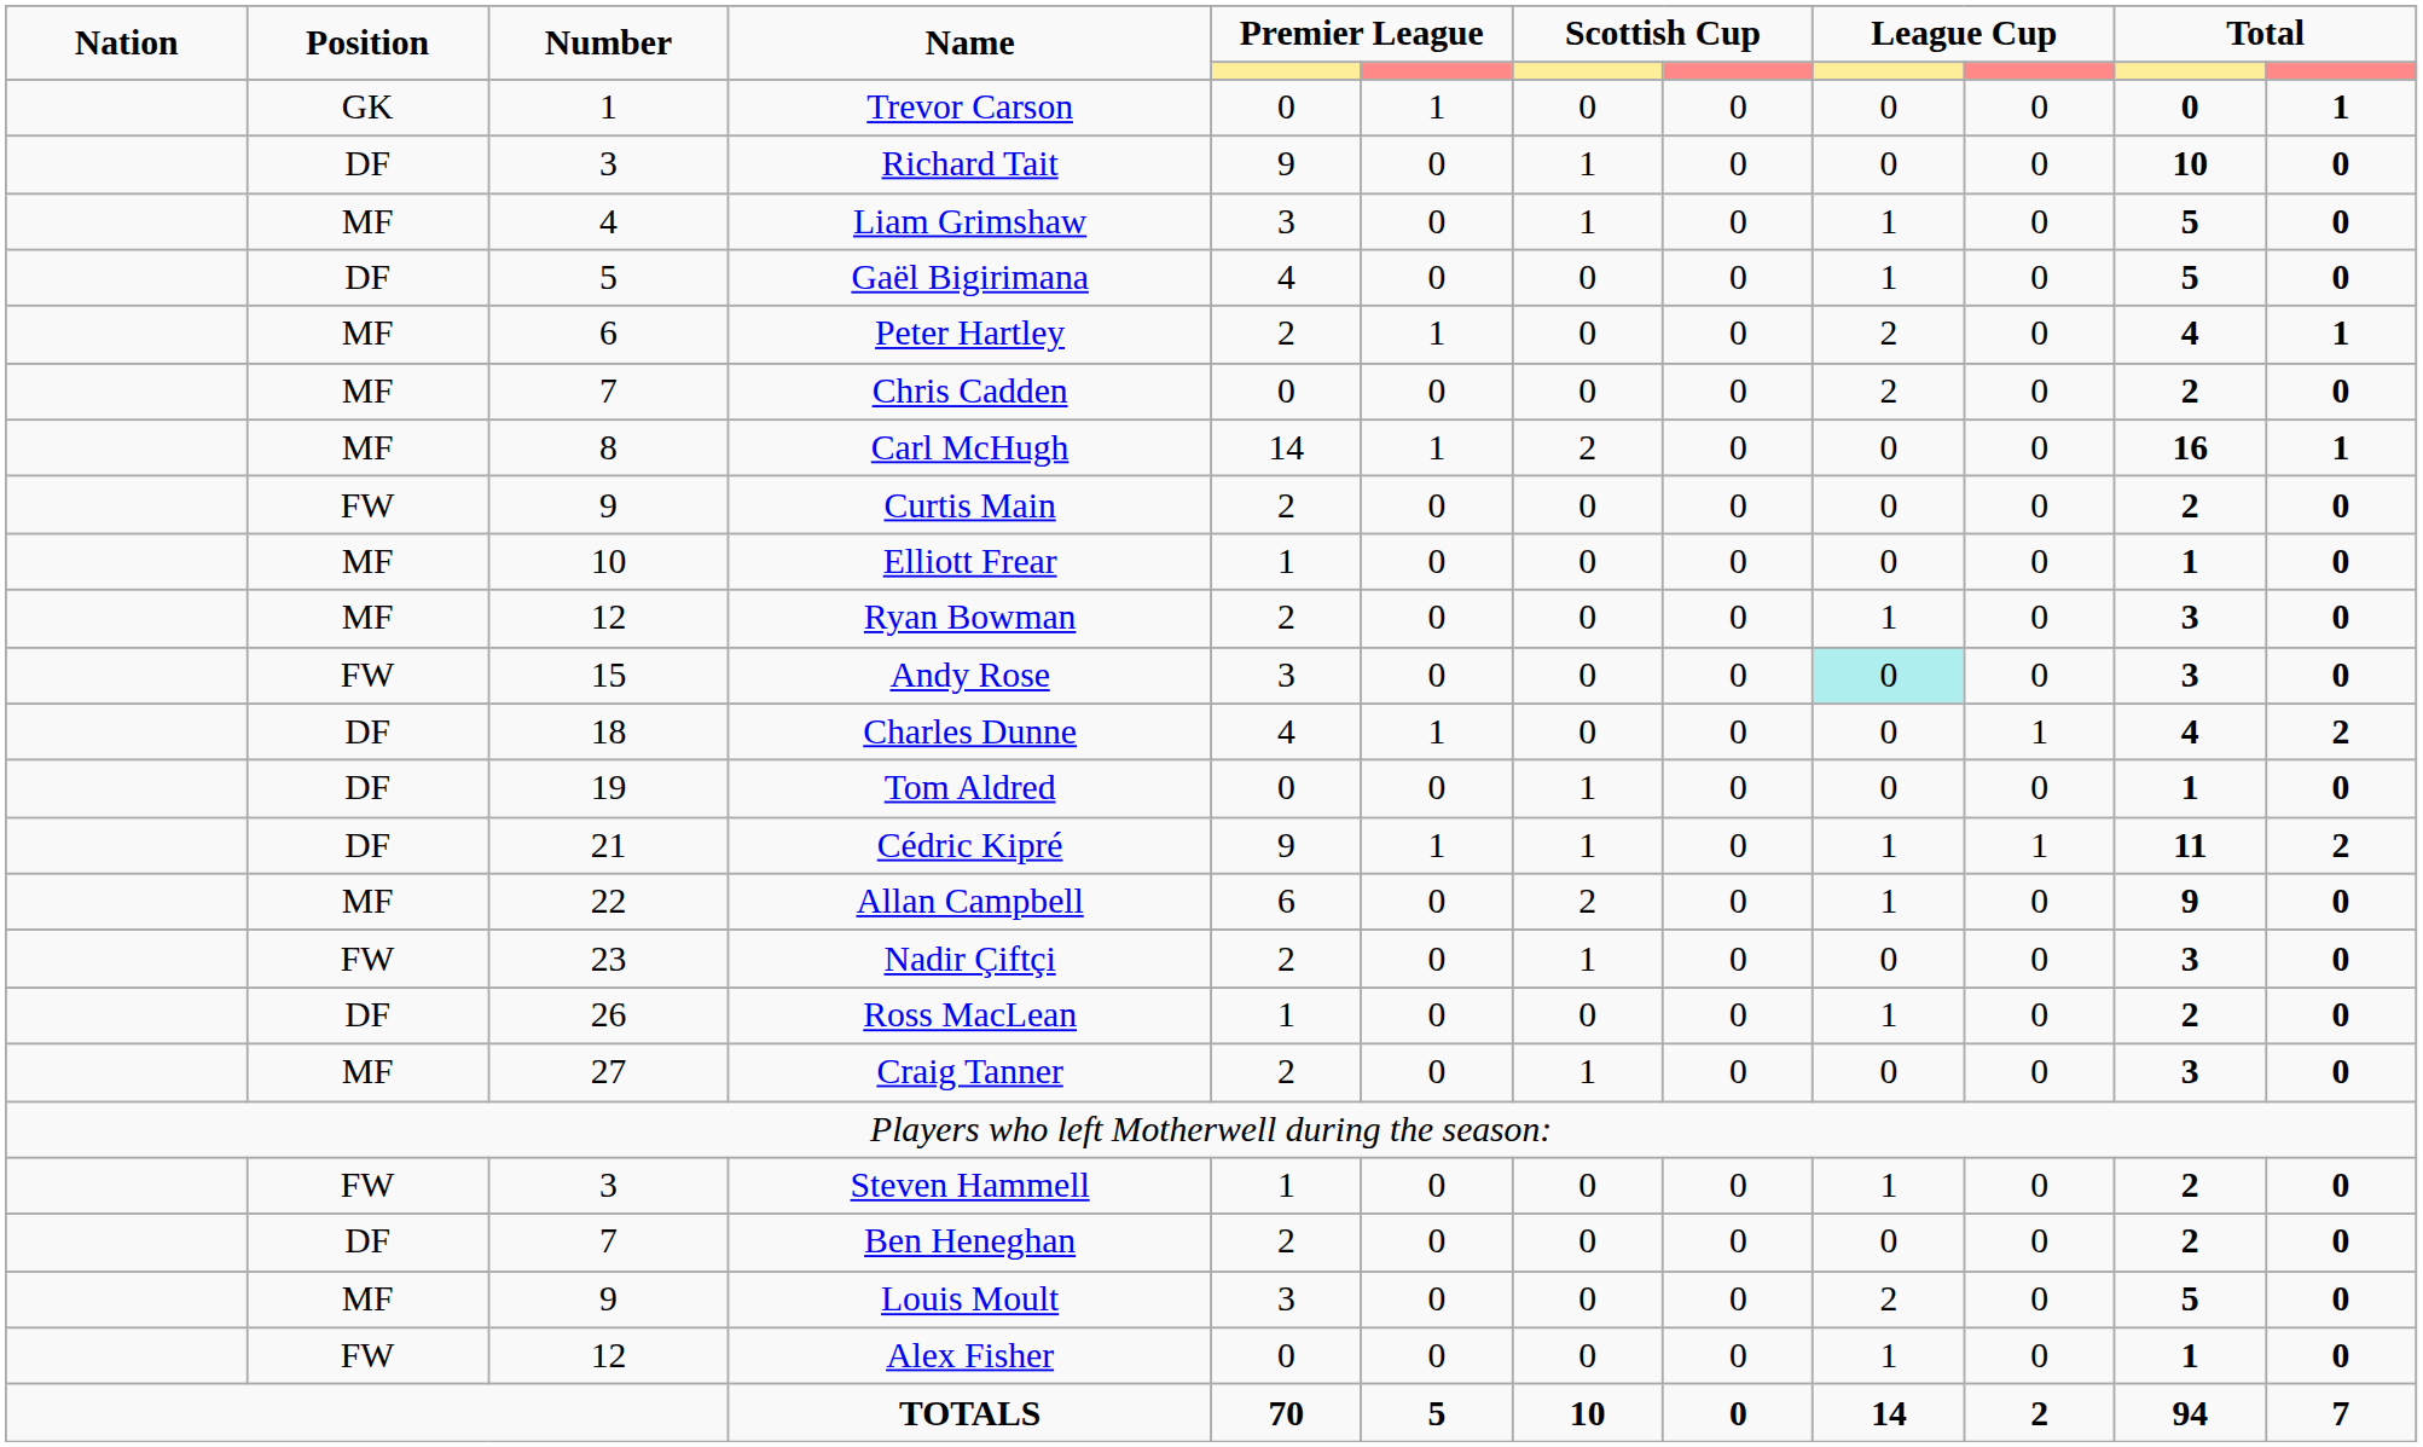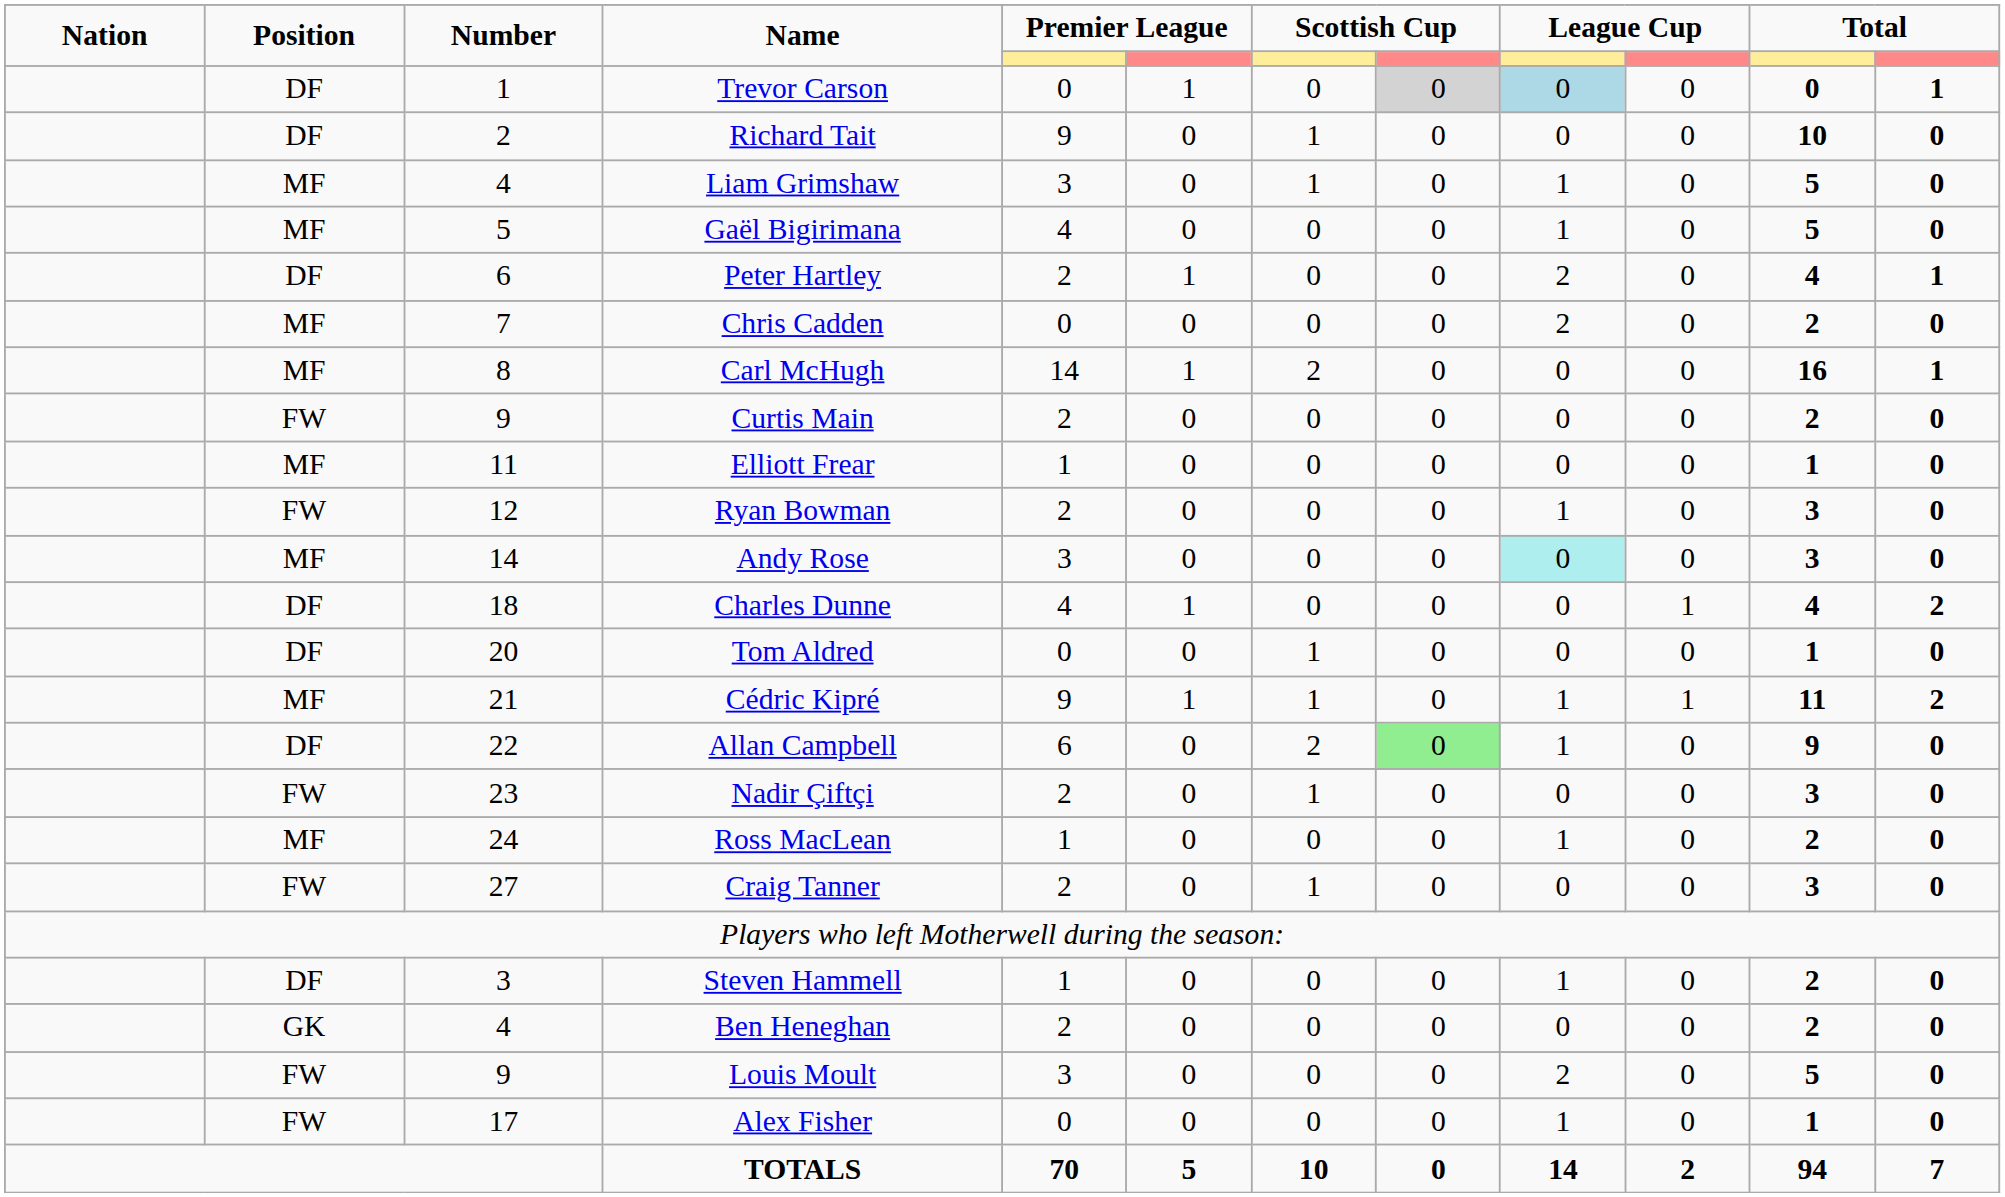 <table class="wikitable" style="font-size: 100%; text-align: center;">
 <tr>
 <td rowspan=2 width="10%" align=center><strong>Nation</strong></td>
 <td rowspan=2 width="10%" align=center><strong>Position</strong></td>
 <td rowspan=2 width="10%" align=center><strong>Number</strong></td>
 <td rowspan=2 width="20%" align=center><strong>Name</strong></td>
 <td colspan=2 align=center><strong>Premier League</strong></td>
 <td colspan=2 align=center><strong>Scottish Cup</strong></td>
 <td colspan=2 align=center><strong>League Cup</strong></td>
 <td colspan=2 align=center><strong>Total </strong></td>
 </tr>
 <tr>
 <th width=60 style="background: #FFEE99"></th>
 <th width=60 style="background: #FF8888"></th>
 <th width=60 style="background: #FFEE99"></th>
 <th width=60 style="background: #FF8888"></th>
 <th width=60 style="background: #FFEE99"></th>
 <th width=60 style="background: #FF8888"></th>
 <th width=60 style="background: #FFEE99"></th>
 <th width=60 style="background: #FF8888"></th>
 </tr>
 <tr>
 <td></td>
-<td>GK</td>
+<td>DF</td>
 <td>1</td>
 <td><a href='#'>Trevor Carson</a></td>
 <td>0</td>
 <td>1</td>
 <td>0</td>
-<td>0</td>
-<td>0</td>
+<td style="background: lightgrey;">0</td>
+<td style="background: lightblue;">0</td>
 <td>0</td>
 <td><strong>0</strong></td>
 <td><strong>1</strong></td>
 </tr>
 <tr>
 <td></td>
 <td>DF</td>
-<td>3</td>
+<td>2</td>
 <td><a href='#'>Richard Tait</a></td>
 <td>9</td>
 <td>0</td>
 <td>1</td>
 <td>0</td>
 <td>0</td>
 <td>0</td>
 <td><strong>10</strong></td>
 <td><strong>0</strong></td>
 </tr>
 <tr>
 <td></td>
 <td>MF</td>
 <td>4</td>
 <td><a href='#'>Liam Grimshaw</a></td>
 <td>3</td>
 <td>0</td>
 <td>1</td>
 <td>0</td>
 <td>1</td>
 <td>0</td>
 <td><strong>5</strong></td>
 <td><strong>0</strong></td>
 </tr>
 <tr>
 <td></td>
-<td>DF</td>
+<td>MF</td>
 <td>5</td>
 <td><a href='#'>Gaël Bigirimana</a></td>
 <td>4</td>
 <td>0</td>
 <td>0</td>
 <td>0</td>
 <td>1</td>
 <td>0</td>
 <td><strong>5</strong></td>
 <td><strong>0</strong></td>
 </tr>
 <tr>
 <td></td>
-<td>MF</td>
+<td>DF</td>
 <td>6</td>
 <td><a href='#'>Peter Hartley</a></td>
 <td>2</td>
 <td>1</td>
 <td>0</td>
 <td>0</td>
 <td>2</td>
 <td>0</td>
 <td><strong>4</strong></td>
 <td><strong>1</strong></td>
 </tr>
 <tr>
 <td></td>
 <td>MF</td>
 <td>7</td>
 <td><a href='#'>Chris Cadden</a></td>
 <td>0</td>
 <td>0</td>
 <td>0</td>
 <td>0</td>
 <td>2</td>
 <td>0</td>
 <td><strong>2</strong></td>
 <td><strong>0</strong></td>
 </tr>
 <tr>
 <td></td>
 <td>MF</td>
 <td>8</td>
 <td><a href='#'>Carl McHugh</a></td>
 <td>14</td>
 <td>1</td>
 <td>2</td>
 <td>0</td>
 <td>0</td>
 <td>0</td>
 <td><strong>16</strong></td>
 <td><strong>1</strong></td>
 </tr>
 <tr>
 <td></td>
 <td>FW</td>
 <td>9</td>
 <td><a href='#'>Curtis Main</a></td>
 <td>2</td>
 <td>0</td>
 <td>0</td>
 <td>0</td>
 <td>0</td>
 <td>0</td>
 <td><strong>2</strong></td>
 <td><strong>0</strong></td>
 </tr>
 <tr>
 <td></td>
 <td>MF</td>
-<td>10</td>
+<td>11</td>
 <td><a href='#'>Elliott Frear</a></td>
 <td>1</td>
 <td>0</td>
 <td>0</td>
 <td>0</td>
 <td>0</td>
 <td>0</td>
 <td><strong>1</strong></td>
 <td><strong>0</strong></td>
 </tr>
 <tr>
 <td></td>
-<td>MF</td>
+<td>FW</td>
 <td>12</td>
 <td><a href='#'>Ryan Bowman</a></td>
 <td>2</td>
 <td>0</td>
 <td>0</td>
 <td>0</td>
 <td>1</td>
 <td>0</td>
 <td><strong>3</strong></td>
 <td><strong>0</strong></td>
 </tr>
 <tr>
 <td></td>
-<td>FW</td>
-<td>15</td>
+<td>MF</td>
+<td>14</td>
 <td><a href='#'>Andy Rose</a></td>
 <td>3</td>
 <td>0</td>
 <td>0</td>
 <td>0</td>
 <td style="background: paleturquoise;">0</td>
 <td>0</td>
 <td><strong>3</strong></td>
 <td><strong>0</strong></td>
 </tr>
 <tr>
 <td></td>
 <td>DF</td>
 <td>18</td>
 <td><a href='#'>Charles Dunne</a></td>
 <td>4</td>
 <td>1</td>
 <td>0</td>
 <td>0</td>
 <td>0</td>
 <td>1</td>
 <td><strong>4</strong></td>
 <td><strong>2</strong></td>
 </tr>
 <tr>
 <td></td>
 <td>DF</td>
-<td>19</td>
+<td>20</td>
 <td><a href='#'>Tom Aldred</a></td>
 <td>0</td>
 <td>0</td>
 <td>1</td>
 <td>0</td>
 <td>0</td>
 <td>0</td>
 <td><strong>1</strong></td>
 <td><strong>0</strong></td>
 </tr>
 <tr>
 <td></td>
-<td>DF</td>
+<td>MF</td>
 <td>21</td>
 <td><a href='#'>Cédric Kipré</a></td>
 <td>9</td>
 <td>1</td>
 <td>1</td>
 <td>0</td>
 <td>1</td>
 <td>1</td>
 <td><strong>11</strong></td>
 <td><strong>2</strong></td>
 </tr>
 <tr>
 <td></td>
-<td>MF</td>
+<td>DF</td>
 <td>22</td>
 <td><a href='#'>Allan Campbell</a></td>
 <td>6</td>
 <td>0</td>
 <td>2</td>
-<td>0</td>
+<td style="background: lightgreen;">0</td>
 <td>1</td>
 <td>0</td>
 <td><strong>9</strong></td>
 <td><strong>0</strong></td>
 </tr>
 <tr>
 <td></td>
 <td>FW</td>
 <td>23</td>
 <td><a href='#'>Nadir Çiftçi</a></td>
 <td>2</td>
 <td>0</td>
 <td>1</td>
 <td>0</td>
 <td>0</td>
 <td>0</td>
 <td><strong>3</strong></td>
 <td><strong>0</strong></td>
 </tr>
 <tr>
 <td></td>
-<td>DF</td>
-<td>26</td>
+<td>MF</td>
+<td>24</td>
 <td><a href='#'>Ross MacLean</a></td>
 <td>1</td>
 <td>0</td>
 <td>0</td>
 <td>0</td>
 <td>1</td>
 <td>0</td>
 <td><strong>2</strong></td>
 <td><strong>0</strong></td>
 </tr>
 <tr>
 <td></td>
-<td>MF</td>
+<td>FW</td>
 <td>27</td>
 <td><a href='#'>Craig Tanner</a></td>
 <td>2</td>
 <td>0</td>
 <td>1</td>
 <td>0</td>
 <td>0</td>
 <td>0</td>
 <td><strong>3</strong></td>
 <td><strong>0</strong></td>
 </tr>
 <tr>
 <td colspan=14><em>Players who left Motherwell during the season:</em></td>
 </tr>
 <tr>
 <td></td>
-<td>FW</td>
+<td>DF</td>
 <td>3</td>
 <td><a href='#'>Steven Hammell</a></td>
 <td>1</td>
 <td>0</td>
 <td>0</td>
 <td>0</td>
 <td>1</td>
 <td>0</td>
 <td><strong>2</strong></td>
 <td><strong>0</strong></td>
 </tr>
 <tr>
 <td></td>
-<td>DF</td>
-<td>7</td>
+<td>GK</td>
+<td>4</td>
 <td><a href='#'>Ben Heneghan</a></td>
 <td>2</td>
 <td>0</td>
 <td>0</td>
 <td>0</td>
 <td>0</td>
 <td>0</td>
 <td><strong>2</strong></td>
 <td><strong>0</strong></td>
 </tr>
 <tr>
 <td></td>
-<td>MF</td>
+<td>FW</td>
 <td>9</td>
 <td><a href='#'>Louis Moult</a></td>
 <td>3</td>
 <td>0</td>
 <td>0</td>
 <td>0</td>
 <td>2</td>
 <td>0</td>
 <td><strong>5</strong></td>
 <td><strong>0</strong></td>
 </tr>
 <tr>
 <td></td>
 <td>FW</td>
-<td>12</td>
+<td>17</td>
 <td><a href='#'>Alex Fisher</a></td>
 <td>0</td>
 <td>0</td>
 <td>0</td>
 <td>0</td>
 <td>1</td>
 <td>0</td>
 <td><strong>1</strong></td>
 <td><strong>0</strong></td>
 </tr>
 <tr>
 <td colspan=3></td>
 <td><strong>TOTALS</strong></td>
 <td><strong>70</strong></td>
 <td><strong>5</strong></td>
 <td><strong>10</strong></td>
 <td><strong>0</strong></td>
 <td><strong>14</strong></td>
 <td><strong>2</strong></td>
 <td><strong>94</strong></td>
 <td><strong>7</strong></td>
 </tr>
 </table>
